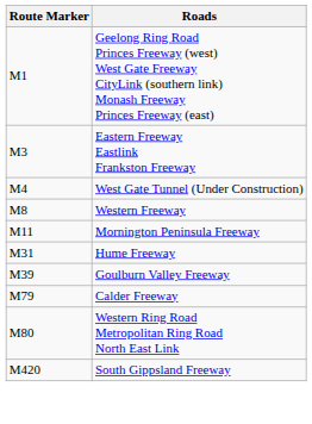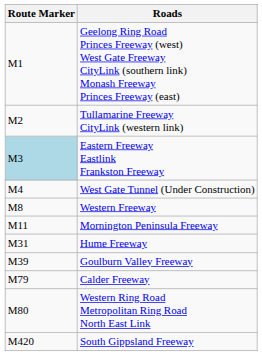 <table style="margin-left:1em; margin-bottom:1em; color:black; font-size:95%;" class="wikitable">
 <tr style="text-align:center;">
 <th>Route Marker</th>
 <th>Roads</th>
 </tr>
 <tr>
 <td> M1</td>
 <td><a href='#'>Geelong Ring Road</a> <br><a href='#'>Princes Freeway</a> (west)<br><a href='#'>West Gate Freeway</a> <br><a href='#'>CityLink</a> (southern link)<br><a href='#'>Monash Freeway</a> <br><a href='#'>Princes Freeway</a> (east)</td>
 </tr>
 <tr>
-<td> M3</td>
+<td> M2</td>
+<td><a href='#'>Tullamarine Freeway</a> <br><a href='#'>CityLink</a> (western link)</td>
+</tr>
+<tr>
+<td style="background: lightblue;"> M3</td>
 <td><a href='#'>Eastern Freeway</a> <br><a href='#'>Eastlink</a> <br><a href='#'>Frankston Freeway</a></td>
 </tr>
 <tr>
 <td> M4</td>
 <td><a href='#'>West Gate Tunnel</a> (Under Construction)</td>
 </tr>
 <tr>
 <td> M8</td>
 <td><a href='#'>Western Freeway</a></td>
 </tr>
 <tr>
 <td> M11</td>
 <td><a href='#'>Mornington Peninsula Freeway</a></td>
 </tr>
 <tr>
 <td> M31</td>
 <td><a href='#'>Hume Freeway</a></td>
 </tr>
 <tr>
 <td> M39</td>
 <td><a href='#'>Goulburn Valley Freeway</a></td>
 </tr>
 <tr>
 <td> M79</td>
 <td><a href='#'>Calder Freeway</a></td>
 </tr>
 <tr>
 <td> M80</td>
 <td><a href='#'>Western Ring Road</a> <br><a href='#'>Metropolitan Ring Road</a> <br><a href='#'>North East Link</a></td>
 </tr>
 <tr>
 <td> M420</td>
 <td><a href='#'>South Gippsland Freeway</a></td>
 </tr>
 </table>
